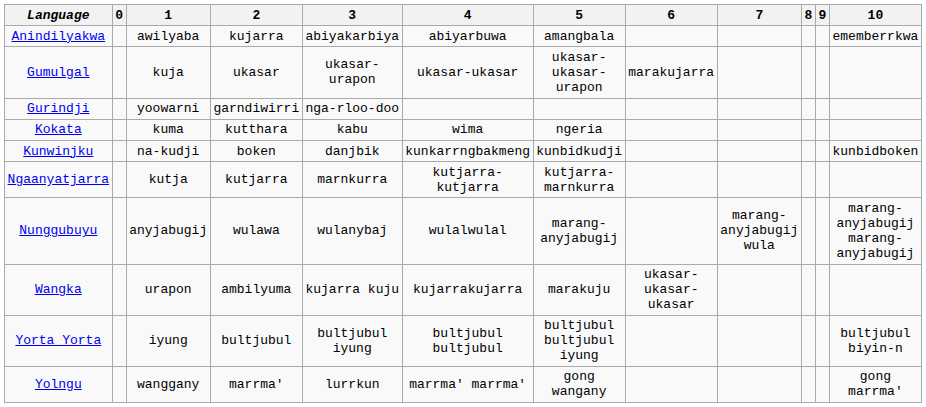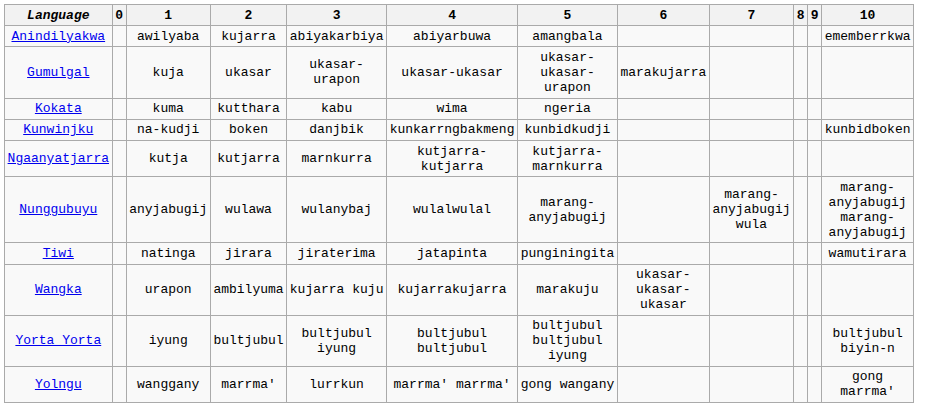 <table class="wikitable">
 <tr style="text-align: center;">
 <th><em>Language</em></th>
 <th>0</th>
 <th>1</th>
 <th>2</th>
 <th>3</th>
 <th>4</th>
 <th>5</th>
 <th>6</th>
 <th>7</th>
 <th>8</th>
 <th>9</th>
 <th>10</th>
 </tr>
 <tr style="text-align: center;">
 <td><a href='#'>Anindilyakwa</a></td>
 <td></td>
 <td>awilyaba</td>
 <td>kujarra</td>
 <td>abiyakarbiya</td>
 <td>abiyarbuwa</td>
 <td>amangbala</td>
 <td></td>
 <td></td>
 <td></td>
 <td></td>
 <td>ememberrkwa</td>
 </tr>
 <tr style="text-align: center;">
 <td><a href='#'>Gumulgal</a></td>
 <td></td>
 <td>kuja</td>
 <td>ukasar</td>
 <td>ukasar-urapon</td>
 <td>ukasar-ukasar</td>
 <td>ukasar-ukasar-urapon</td>
 <td>marakujarra</td>
-<td></td>
-<td></td>
-<td></td>
-<td></td>
-</tr>
-<tr style="text-align: center;">
-<td><a href='#'>Gurindji</a></td>
-<td></td>
-<td>yoowarni</td>
-<td>garndiwirri</td>
-<td>nga-rloo-doo</td>
-<td></td>
-<td></td>
-<td></td>
 <td></td>
 <td></td>
 <td></td>
 <td></td>
 </tr>
 <tr style="text-align: center;">
 <td><a href='#'>Kokata</a></td>
 <td></td>
 <td>kuma</td>
 <td>kutthara</td>
 <td>kabu</td>
 <td>wima</td>
 <td>ngeria</td>
 <td></td>
 <td></td>
 <td></td>
 <td></td>
 <td></td>
 </tr>
 <tr style="text-align: center;">
 <td><a href='#'>Kunwinjku</a></td>
 <td></td>
 <td>na-kudji</td>
 <td>boken</td>
 <td>danjbik</td>
 <td>kunkarrngbakmeng</td>
 <td>kunbidkudji</td>
 <td></td>
 <td></td>
 <td></td>
 <td></td>
 <td>kunbidboken</td>
 </tr>
 <tr style="text-align: center;">
 <td><a href='#'>Ngaanyatjarra</a></td>
 <td></td>
 <td>kutja</td>
 <td>kutjarra</td>
 <td>marnkurra</td>
 <td>kutjarra-kutjarra</td>
 <td>kutjarra-marnkurra</td>
 <td></td>
 <td></td>
 <td></td>
 <td></td>
 <td></td>
 </tr>
 <tr style="text-align: center;">
 <td><a href='#'>Nunggubuyu</a></td>
 <td></td>
 <td>anyjabugij</td>
 <td>wulawa</td>
 <td>wulanybaj</td>
 <td>wulalwulal</td>
 <td>marang-anyjabugij</td>
 <td></td>
 <td>marang-anyjabugij wula</td>
 <td></td>
 <td></td>
 <td>marang-anyjabugij marang-anyjabugij</td>
 </tr>
 <tr style="text-align: center;">
+<td><a href='#'>Tiwi</a></td>
+<td></td>
+<td>natinga</td>
+<td>jirara</td>
+<td>jiraterima</td>
+<td>jatapinta</td>
+<td>punginingita</td>
+<td></td>
+<td></td>
+<td></td>
+<td></td>
+<td>wamutirara</td>
+</tr>
+<tr style="text-align: center;">
 <td><a href='#'>Wangka</a></td>
 <td></td>
 <td>urapon</td>
 <td>ambilyuma</td>
 <td>kujarra kuju</td>
 <td>kujarrakujarra</td>
 <td>marakuju</td>
 <td>ukasar-ukasar-ukasar</td>
 <td></td>
 <td></td>
 <td></td>
 <td></td>
 </tr>
 <tr style="text-align: center;">
 <td><a href='#'>Yorta Yorta</a></td>
 <td></td>
 <td>iyung</td>
 <td>bultjubul</td>
 <td>bultjubul iyung</td>
 <td>bultjubul bultjubul</td>
 <td>bultjubul bultjubul iyung</td>
 <td></td>
 <td></td>
 <td></td>
 <td></td>
 <td>bultjubul biyin-n</td>
 </tr>
 <tr style="text-align: center;">
 <td><a href='#'>Yolngu</a></td>
 <td></td>
 <td>wanggany</td>
 <td>marrma'</td>
 <td>lurrkun</td>
 <td>marrma' marrma'</td>
 <td>gong wangany</td>
 <td></td>
 <td></td>
 <td></td>
 <td></td>
 <td>gong marrma'</td>
 </tr>
 </table>
